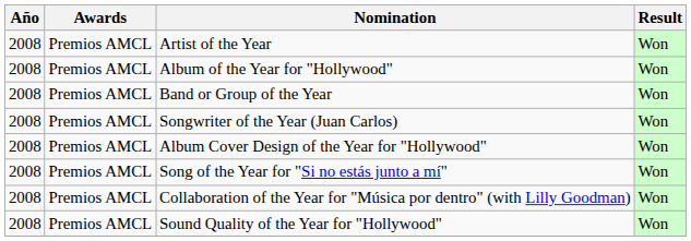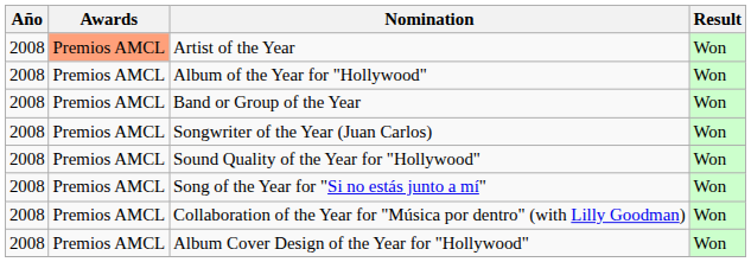 <table class="wikitable">
 <tr>
 <th>Año</th>
 <th>Awards</th>
 <th>Nomination</th>
 <th>Result</th>
 </tr>
 <tr>
 <td>2008</td>
-<td>Premios AMCL</td>
+<td style="background: lightsalmon;">Premios AMCL</td>
 <td>Artist of the Year</td>
 <td bgcolor="#CCFFCC">Won</td>
 </tr>
 <tr>
 <td>2008</td>
 <td>Premios AMCL</td>
 <td>Album of the Year for "Hollywood"</td>
 <td bgcolor="#CCFFCC">Won</td>
 </tr>
 <tr>
 <td>2008</td>
 <td>Premios AMCL</td>
 <td>Band or Group of the Year</td>
 <td bgcolor="#CCFFCC">Won</td>
 </tr>
 <tr>
 <td>2008</td>
 <td>Premios AMCL</td>
 <td>Songwriter of the Year (Juan Carlos)</td>
 <td bgcolor="#CCFFCC">Won</td>
 </tr>
 <tr>
 <td>2008</td>
 <td>Premios AMCL</td>
-<td>Album Cover Design of the Year for "Hollywood"</td>
+<td>Sound Quality of the Year for "Hollywood"</td>
 <td bgcolor="#CCFFCC">Won</td>
 </tr>
 <tr>
 <td>2008</td>
 <td>Premios AMCL</td>
 <td>Song of the Year for "<a href='#'>Si no estás junto a mí</a>"</td>
 <td bgcolor="#CCFFCC">Won</td>
 </tr>
 <tr>
 <td>2008</td>
 <td>Premios AMCL</td>
 <td>Collaboration of the Year for "Música por dentro" (with <a href='#'>Lilly Goodman</a>)</td>
 <td bgcolor="#CCFFCC">Won</td>
 </tr>
 <tr>
 <td>2008</td>
 <td>Premios AMCL</td>
-<td>Sound Quality of the Year for "Hollywood"</td>
+<td>Album Cover Design of the Year for "Hollywood"</td>
 <td bgcolor="#CCFFCC">Won</td>
 </tr>
 <tr>
 </tr>
 </table>
